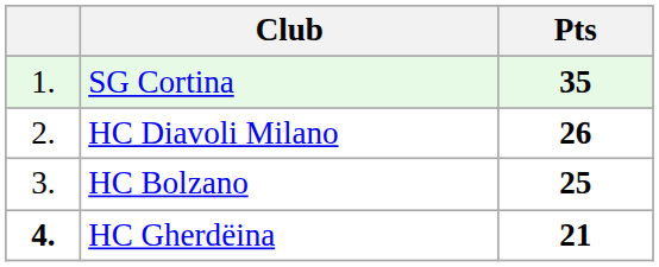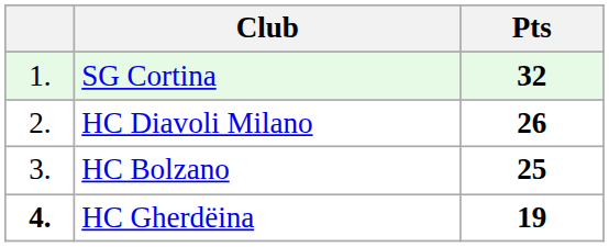 <table class="wikitable">
 <tr>
 <th width="30"></th>
 <th width="200">Club</th>
 <th width="70">Pts</th>
 </tr>
 <tr bgcolor="#e6fae6" align="center">
 <td>1.</td>
 <td align="left"><a href='#'>SG Cortina</a></td>
-<td><strong>35</strong></td>
+<td><strong>32</strong></td>
 </tr>
 <tr bgcolor="#FFFFFF" align="center">
 <td>2.</td>
 <td align="left"><a href='#'>HC Diavoli Milano</a></td>
 <td><strong>26</strong></td>
 </tr>
 <tr bgcolor="#FFFFFF" align="center">
 <td>3.</td>
 <td align="left"><a href='#'>HC Bolzano</a></td>
 <td><strong>25</strong></td>
 </tr>
 <tr bgcolor="#FFFFFF" align="center">
 <td><strong>4.</strong></td>
 <td align="left"><a href='#'>HC Gherdëina</a></td>
-<td><strong>21</strong></td>
+<td><strong>19</strong></td>
 </tr>
 </table>
